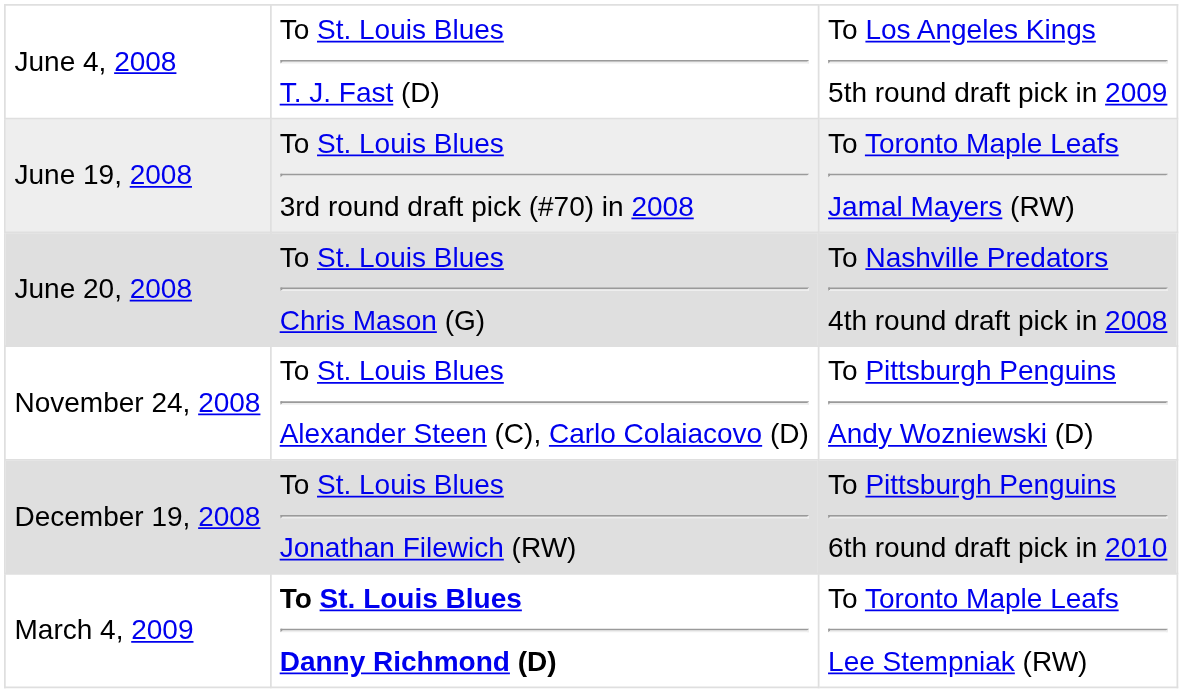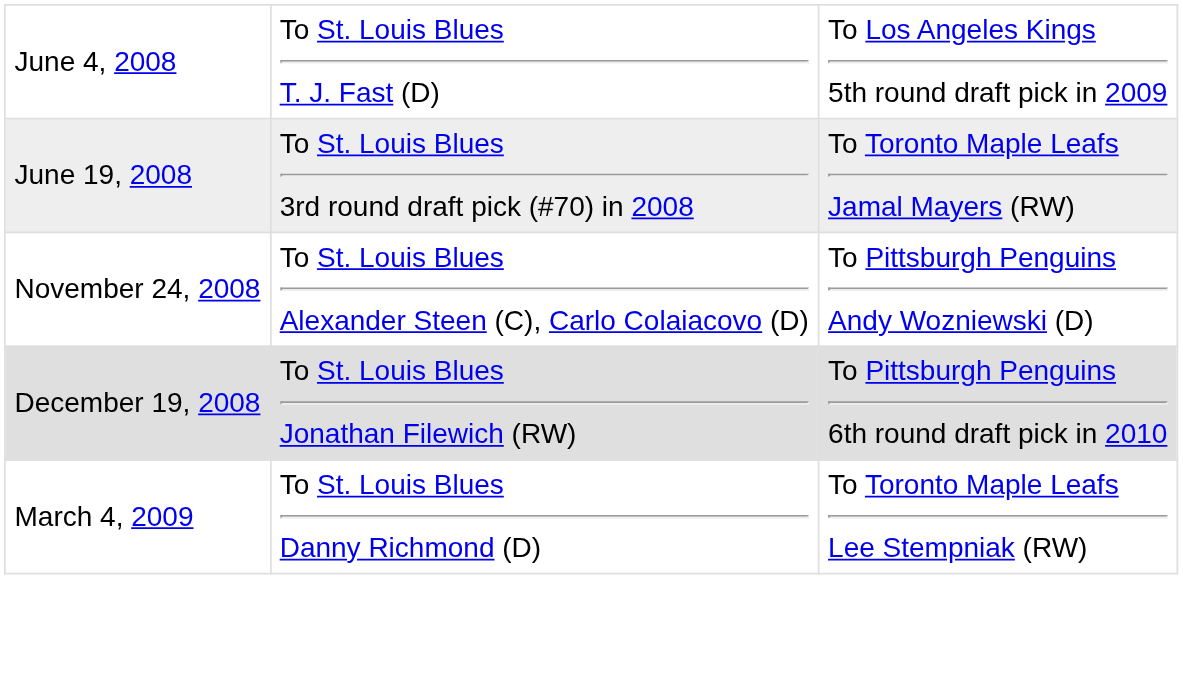 <table border=1 style="border-collapse:collapse" bordercolor="#DFDFDF"  cellpadding="5">
 <tr>
 <td>June 4, <a href='#'>2008</a><br></td>
 <td valign="top">To <a href='#'>St. Louis Blues</a> <hr>  <a href='#'>T. J. Fast</a> (D)</td>
 <td valign="top">To <a href='#'>Los Angeles Kings</a> <hr> 5th round draft pick in <a href='#'>2009</a></td>
 </tr>
 <tr bgcolor="eeeeee">
 <td>June 19, <a href='#'>2008</a><br></td>
 <td valign="top">To <a href='#'>St. Louis Blues</a> <hr> 3rd round draft pick (#70) in <a href='#'>2008</a></td>
 <td valign="top">To <a href='#'>Toronto Maple Leafs</a> <hr> <a href='#'>Jamal Mayers</a> (RW)</td>
-</tr>
-<tr bgcolor="DFDFDF">
-<td>June 20, <a href='#'>2008</a><br></td>
-<td valign="top">To <a href='#'>St. Louis Blues</a> <hr> <a href='#'>Chris Mason</a> (G)</td>
-<td valign="top">To <a href='#'>Nashville Predators</a> <hr> 4th round draft pick in <a href='#'>2008</a></td>
 </tr>
 <tr>
 <td>November 24, <a href='#'>2008</a><br></td>
 <td valign="top">To <a href='#'>St. Louis Blues</a> <hr> <a href='#'>Alexander Steen</a> (C), <a href='#'>Carlo Colaiacovo</a> (D)</td>
 <td valign="top">To <a href='#'>Pittsburgh Penguins</a> <hr> <a href='#'>Andy Wozniewski</a> (D)</td>
 </tr>
 <tr bgcolor="DFDFDF">
 <td>December 19, <a href='#'>2008</a><br></td>
 <td valign="top">To <a href='#'>St. Louis Blues</a> <hr> <a href='#'>Jonathan Filewich</a> (RW)</td>
 <td valign="top">To <a href='#'>Pittsburgh Penguins</a> <hr> 6th round draft pick in <a href='#'>2010</a></td>
 </tr>
 <tr>
 <td>March 4, <a href='#'>2009</a><br></td>
-<td valign="top"><strong>To <a href='#'>St. Louis Blues</a> <hr> <a href='#'>Danny Richmond</a> (D)</strong></td>
+<td valign="top">To <a href='#'>St. Louis Blues</a> <hr> <a href='#'>Danny Richmond</a> (D)</td>
 <td valign="top">To <a href='#'>Toronto Maple Leafs</a> <hr> <a href='#'>Lee Stempniak</a> (RW)</td>
 </tr>
 </table>
